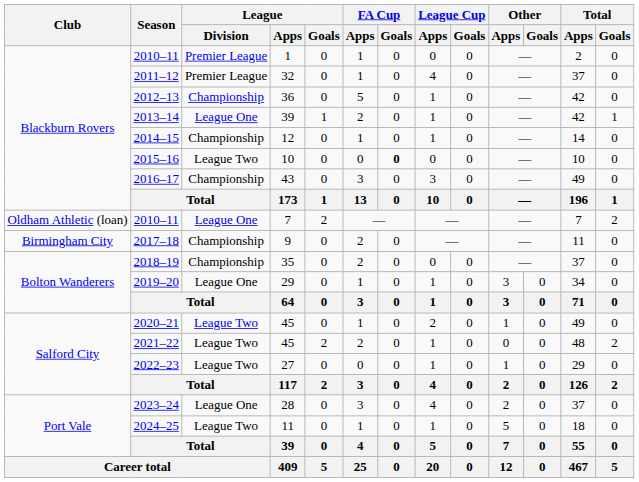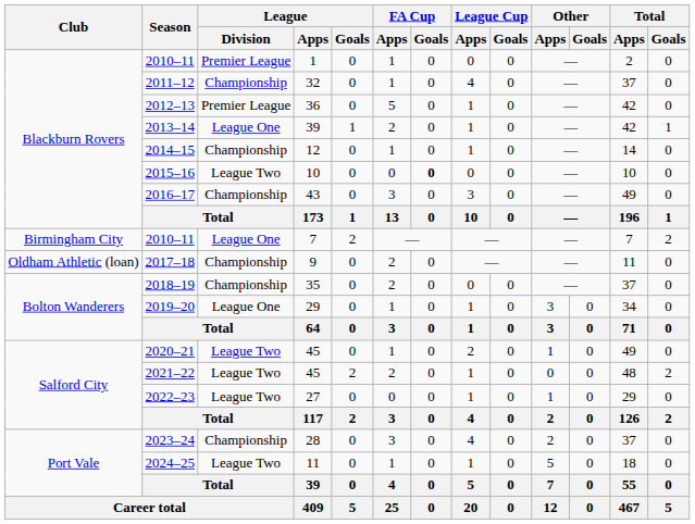 <table class=wikitable style=text-align:center>
 <tr>
 <th rowspan=2>Club</th>
 <th rowspan=2>Season</th>
 <th colspan=3>League</th>
 <th colspan=2><a href='#'>FA Cup</a></th>
 <th colspan=2><a href='#'>League Cup</a></th>
 <th colspan=2>Other</th>
 <th colspan=2>Total</th>
 </tr>
 <tr>
 <th>Division</th>
 <th>Apps</th>
 <th>Goals</th>
 <th>Apps</th>
 <th>Goals</th>
 <th>Apps</th>
 <th>Goals</th>
 <th>Apps</th>
 <th>Goals</th>
 <th>Apps</th>
 <th>Goals</th>
 </tr>
 <tr>
 <td rowspan=8><a href='#'>Blackburn Rovers</a></td>
 <td><a href='#'>2010–11</a></td>
 <td><a href='#'>Premier League</a></td>
 <td>1</td>
 <td>0</td>
 <td>1</td>
 <td>0</td>
 <td>0</td>
 <td>0</td>
 <td colspan=2>—</td>
 <td>2</td>
 <td>0</td>
 </tr>
 <tr>
 <td><a href='#'>2011–12</a></td>
-<td>Premier League</td>
+<td><a href='#'>Championship</a></td>
 <td>32</td>
 <td>0</td>
 <td>1</td>
 <td>0</td>
 <td>4</td>
 <td>0</td>
 <td colspan=2>—</td>
 <td>37</td>
 <td>0</td>
 </tr>
 <tr>
 <td><a href='#'>2012–13</a></td>
-<td><a href='#'>Championship</a></td>
+<td>Premier League</td>
 <td>36</td>
 <td>0</td>
 <td>5</td>
 <td>0</td>
 <td>1</td>
 <td>0</td>
 <td colspan=2>—</td>
 <td>42</td>
 <td>0</td>
 </tr>
 <tr>
 <td><a href='#'>2013–14</a></td>
 <td><a href='#'>League One</a></td>
 <td>39</td>
 <td>1</td>
 <td>2</td>
 <td>0</td>
 <td>1</td>
 <td>0</td>
 <td colspan=2>—</td>
 <td>42</td>
 <td>1</td>
 </tr>
 <tr>
 <td><a href='#'>2014–15</a></td>
 <td>Championship</td>
 <td>12</td>
 <td>0</td>
 <td>1</td>
 <td>0</td>
 <td>1</td>
 <td>0</td>
 <td colspan=2>—</td>
 <td>14</td>
 <td>0</td>
 </tr>
 <tr>
 <td><a href='#'>2015–16</a></td>
 <td>League Two</td>
 <td>10</td>
 <td>0</td>
 <td>0</td>
 <td><strong>0</strong></td>
 <td>0</td>
 <td>0</td>
 <td colspan=2>—</td>
 <td>10</td>
 <td>0</td>
 </tr>
 <tr>
 <td><a href='#'>2016–17</a></td>
 <td>Championship</td>
 <td>43</td>
 <td>0</td>
 <td>3</td>
 <td>0</td>
 <td>3</td>
 <td>0</td>
 <td colspan=2>—</td>
 <td>49</td>
 <td>0</td>
 </tr>
 <tr>
 <th colspan=2>Total</th>
 <th>173</th>
 <th>1</th>
 <th>13</th>
 <th>0</th>
 <th>10</th>
 <th>0</th>
 <th colspan=2>—</th>
 <th>196</th>
 <th>1</th>
 </tr>
 <tr>
-<td><a href='#'>Oldham Athletic</a> (loan)</td>
+<td><a href='#'>Birmingham City</a></td>
 <td><a href='#'>2010–11</a></td>
 <td><a href='#'>League One</a></td>
 <td>7</td>
 <td>2</td>
 <td colspan=2>—</td>
 <td colspan=2>—</td>
 <td colspan=2>—</td>
 <td>7</td>
 <td>2</td>
 </tr>
 <tr>
-<td><a href='#'>Birmingham City</a></td>
+<td><a href='#'>Oldham Athletic</a> (loan)</td>
 <td><a href='#'>2017–18</a></td>
 <td>Championship</td>
 <td>9</td>
 <td>0</td>
 <td>2</td>
 <td>0</td>
 <td colspan=2>—</td>
 <td colspan=2>—</td>
 <td>11</td>
 <td>0</td>
 </tr>
 <tr>
 <td rowspan=3><a href='#'>Bolton Wanderers</a></td>
 <td><a href='#'>2018–19</a></td>
 <td>Championship</td>
 <td>35</td>
 <td>0</td>
 <td>2</td>
 <td>0</td>
 <td>0</td>
 <td>0</td>
 <td colspan=2>—</td>
 <td>37</td>
 <td>0</td>
 </tr>
 <tr>
 <td><a href='#'>2019–20</a></td>
 <td>League One</td>
 <td>29</td>
 <td>0</td>
 <td>1</td>
 <td>0</td>
 <td>1</td>
 <td>0</td>
 <td>3</td>
 <td>0</td>
 <td>34</td>
 <td>0</td>
 </tr>
 <tr>
 <th colspan=2>Total</th>
 <th>64</th>
 <th>0</th>
 <th>3</th>
 <th>0</th>
 <th>1</th>
 <th>0</th>
 <th>3</th>
 <th>0</th>
 <th>71</th>
 <th>0</th>
 </tr>
 <tr>
 <td rowspan=4><a href='#'>Salford City</a></td>
 <td><a href='#'>2020–21</a></td>
 <td><a href='#'>League Two</a></td>
 <td>45</td>
 <td>0</td>
 <td>1</td>
 <td>0</td>
 <td>2</td>
 <td>0</td>
 <td>1</td>
 <td>0</td>
 <td>49</td>
 <td>0</td>
 </tr>
 <tr>
 <td><a href='#'>2021–22</a></td>
 <td>League Two</td>
 <td>45</td>
 <td>2</td>
 <td>2</td>
 <td>0</td>
 <td>1</td>
 <td>0</td>
 <td>0</td>
 <td>0</td>
 <td>48</td>
 <td>2</td>
 </tr>
 <tr>
 <td><a href='#'>2022–23</a></td>
 <td>League Two</td>
 <td>27</td>
 <td>0</td>
 <td>0</td>
 <td>0</td>
 <td>1</td>
 <td>0</td>
 <td>1</td>
 <td>0</td>
 <td>29</td>
 <td>0</td>
 </tr>
 <tr>
 <th colspan=2>Total</th>
 <th>117</th>
 <th>2</th>
 <th>3</th>
 <th>0</th>
 <th>4</th>
 <th>0</th>
 <th>2</th>
 <th>0</th>
 <th>126</th>
 <th>2</th>
 </tr>
 <tr>
 <td rowspan=3><a href='#'>Port Vale</a></td>
 <td><a href='#'>2023–24</a></td>
-<td>League One</td>
+<td>Championship</td>
 <td>28</td>
 <td>0</td>
 <td>3</td>
 <td>0</td>
 <td>4</td>
 <td>0</td>
 <td>2</td>
 <td>0</td>
 <td>37</td>
 <td>0</td>
 </tr>
 <tr>
 <td><a href='#'>2024–25</a></td>
 <td>League Two</td>
 <td>11</td>
 <td>0</td>
 <td>1</td>
 <td>0</td>
 <td>1</td>
 <td>0</td>
 <td>5</td>
 <td>0</td>
 <td>18</td>
 <td>0</td>
 </tr>
 <tr>
 <th colspan=2>Total</th>
 <th>39</th>
 <th>0</th>
 <th>4</th>
 <th>0</th>
 <th>5</th>
 <th>0</th>
 <th>7</th>
 <th>0</th>
 <th>55</th>
 <th>0</th>
 </tr>
 <tr>
 <th colspan=3>Career total</th>
 <th>409</th>
 <th>5</th>
 <th>25</th>
 <th>0</th>
 <th>20</th>
 <th>0</th>
 <th>12</th>
 <th>0</th>
 <th>467</th>
 <th>5</th>
 </tr>
 </table>
